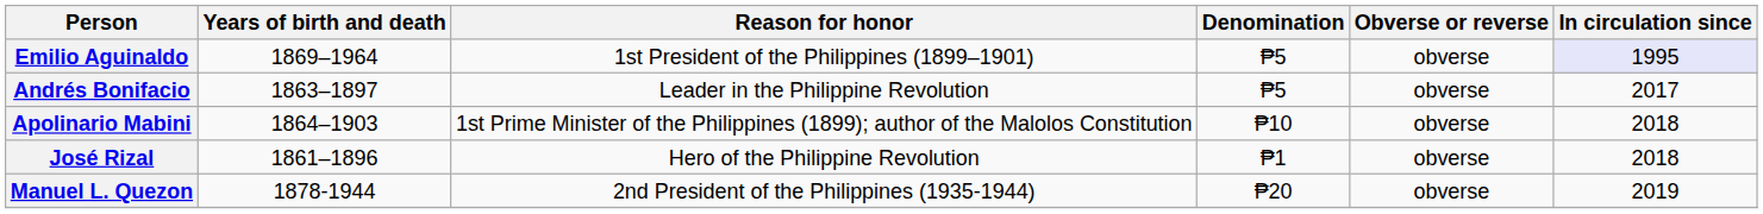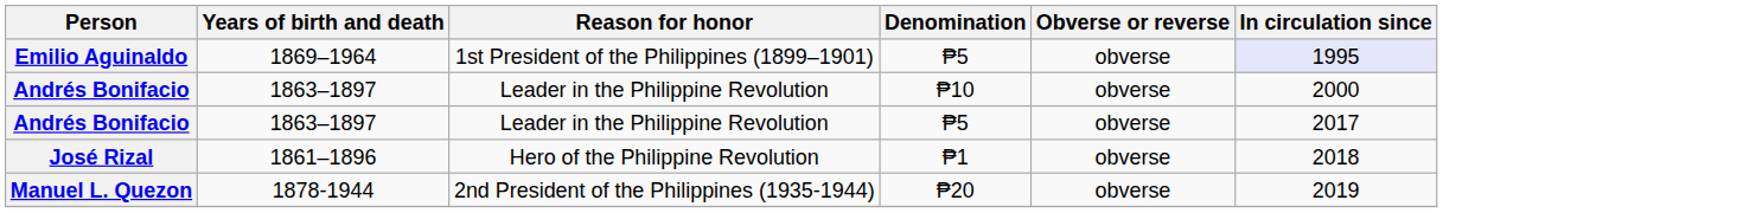 <table class="wikitable" style="font-size:95%; text-align:center;">
 <tr>
 <th>Person</th>
 <th>Years of birth and death</th>
 <th>Reason for honor</th>
 <th>Denomination</th>
 <th>Obverse or reverse</th>
 <th>In circulation since</th>
 </tr>
 <tr>
 <th><a href='#'>Emilio Aguinaldo</a></th>
 <td>1869–1964</td>
 <td>1st President of the Philippines (1899–1901)</td>
 <td>₱5</td>
 <td>obverse</td>
 <td style="background: lavender;">1995</td>
 </tr>
 <tr>
 <th><a href='#'>Andrés Bonifacio</a></th>
 <td>1863–1897</td>
 <td>Leader in the Philippine Revolution</td>
+<td>₱10</td>
+<td>obverse</td>
+<td>2000</td>
+</tr>
+<tr>
+<th><a href='#'>Andrés Bonifacio</a></th>
+<td>1863–1897</td>
+<td>Leader in the Philippine Revolution</td>
 <td>₱5</td>
 <td>obverse</td>
 <td>2017</td>
-</tr>
-<tr>
-<th><a href='#'>Apolinario Mabini</a></th>
-<td>1864–1903</td>
-<td>1st Prime Minister of the Philippines (1899); author of the Malolos Constitution</td>
-<td>₱10</td>
-<td>obverse</td>
-<td>2018</td>
 </tr>
 <tr>
 <th><a href='#'>José Rizal</a></th>
 <td>1861–1896</td>
 <td>Hero of the Philippine Revolution</td>
 <td>₱1</td>
 <td>obverse</td>
 <td>2018</td>
 </tr>
 <tr>
 <th><a href='#'>Manuel L. Quezon</a></th>
 <td>1878-1944</td>
 <td>2nd President of the Philippines (1935-1944)</td>
 <td>₱20</td>
 <td>obverse</td>
 <td>2019</td>
 </tr>
 <tr>
 </tr>
 </table>
